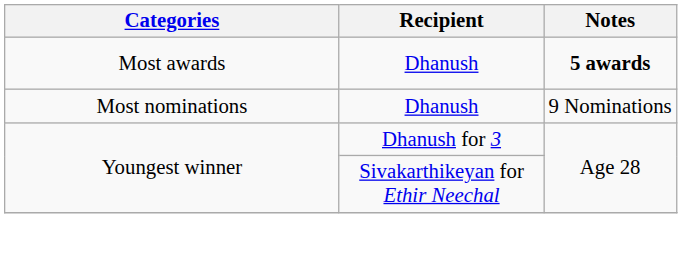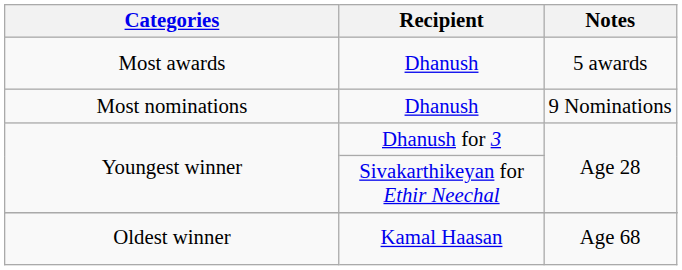 <table class="wikitable" style="text-align: center">
 <tr>
 <th width="25"><strong><a href='#'>Categories</a></strong></th>
 <th width="100">Recipient</th>
 <th>Notes</th>
 </tr>
 <tr style="height:2.5em;">
 <td width="250">Most awards</td>
 <td width="150"><a href='#'>Dhanush</a></td>
-<td><strong>5 awards</strong></td>
+<td>5 awards</td>
 </tr>
 <tr>
 <td>Most nominations</td>
 <td><a href='#'>Dhanush</a></td>
 <td>9 Nominations</td>
 </tr>
 <tr>
 <td rowspan="2">Youngest winner</td>
 <td><a href='#'>Dhanush</a> for <em><a href='#'>3</a></em></td>
 <td rowspan="2">Age 28</td>
 </tr>
 <tr>
 <td><a href='#'>Sivakarthikeyan</a> for <em><a href='#'>Ethir Neechal</a></em></td>
 </tr>
 <tr>
 </tr>
+<tr style="height:2.5em;">
+<td>Oldest winner</td>
+<td><a href='#'>Kamal Haasan</a></td>
+<td>Age 68</td>
+</tr>
 </table>
